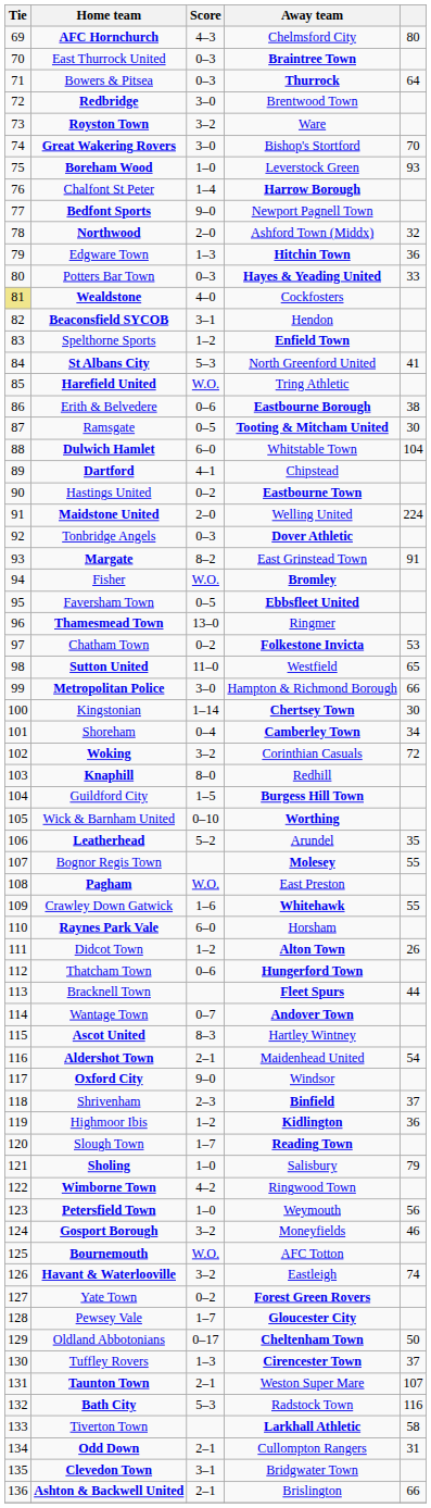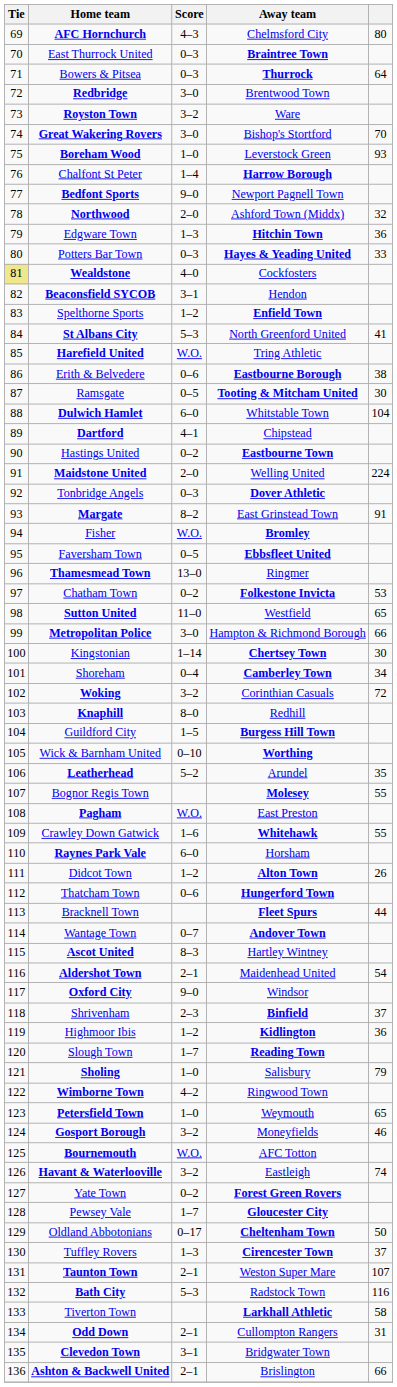 <table class="wikitable" style="text-align: center; font-size:85%">
 <tr>
 <th>Tie</th>
 <th>Home team</th>
 <th>Score</th>
 <th>Away team</th>
 <th></th>
 </tr>
 <tr>
 <td>69</td>
 <td><strong><a href='#'>AFC Hornchurch</a></strong></td>
 <td>4–3</td>
 <td><a href='#'>Chelmsford City</a></td>
 <td>80</td>
 </tr>
 <tr>
 <td>70</td>
 <td><a href='#'>East Thurrock United</a></td>
 <td>0–3</td>
 <td><strong><a href='#'>Braintree Town</a></strong></td>
 <td></td>
 </tr>
 <tr>
 <td>71</td>
 <td><a href='#'>Bowers & Pitsea</a></td>
 <td>0–3</td>
 <td><strong><a href='#'>Thurrock</a></strong></td>
 <td>64</td>
 </tr>
 <tr>
 <td>72</td>
 <td><strong><a href='#'>Redbridge</a></strong></td>
 <td>3–0</td>
 <td><a href='#'>Brentwood Town</a></td>
 <td></td>
 </tr>
 <tr>
 <td>73</td>
 <td><strong><a href='#'>Royston Town</a></strong></td>
 <td>3–2 </td>
 <td><a href='#'>Ware</a></td>
 <td></td>
 </tr>
 <tr>
 <td>74</td>
 <td><strong><a href='#'>Great Wakering Rovers</a></strong></td>
 <td>3–0</td>
 <td><a href='#'>Bishop's Stortford</a></td>
 <td>70</td>
 </tr>
 <tr>
 <td>75</td>
 <td><strong><a href='#'>Boreham Wood</a></strong></td>
 <td>1–0</td>
 <td><a href='#'>Leverstock Green</a></td>
 <td>93</td>
 </tr>
 <tr>
 <td>76</td>
 <td><a href='#'>Chalfont St Peter</a></td>
 <td>1–4</td>
 <td><strong><a href='#'>Harrow Borough</a></strong></td>
 <td></td>
 </tr>
 <tr>
 <td>77</td>
 <td><strong><a href='#'>Bedfont Sports</a></strong></td>
 <td>9–0</td>
 <td><a href='#'>Newport Pagnell Town</a></td>
 <td></td>
 </tr>
 <tr>
 <td>78</td>
 <td><strong><a href='#'>Northwood</a></strong></td>
 <td>2–0</td>
 <td><a href='#'>Ashford Town (Middx)</a></td>
 <td>32</td>
 </tr>
 <tr>
 <td>79</td>
 <td><a href='#'>Edgware Town</a></td>
 <td>1–3 </td>
 <td><strong><a href='#'>Hitchin Town</a></strong></td>
 <td>36</td>
 </tr>
 <tr>
 <td>80</td>
 <td><a href='#'>Potters Bar Town</a></td>
 <td>0–3</td>
 <td><strong><a href='#'>Hayes & Yeading United</a></strong></td>
 <td>33</td>
 </tr>
 <tr>
 <td style="background: khaki;">81</td>
 <td><strong><a href='#'>Wealdstone</a></strong></td>
 <td>4–0</td>
 <td><a href='#'>Cockfosters</a></td>
 <td></td>
 </tr>
 <tr>
 <td>82</td>
 <td><strong><a href='#'>Beaconsfield SYCOB</a></strong></td>
 <td>3–1</td>
 <td><a href='#'>Hendon</a></td>
 <td></td>
 </tr>
 <tr>
 <td>83</td>
 <td><a href='#'>Spelthorne Sports</a></td>
 <td>1–2 </td>
 <td><strong><a href='#'>Enfield Town</a></strong></td>
 <td></td>
 </tr>
 <tr>
 <td>84</td>
 <td><strong><a href='#'>St Albans City</a></strong></td>
 <td>5–3</td>
 <td><a href='#'>North Greenford United</a></td>
 <td>41</td>
 </tr>
 <tr>
 <td>85</td>
 <td><strong><a href='#'>Harefield United</a></strong></td>
 <td><a href='#'>W.O.</a></td>
 <td><a href='#'>Tring Athletic</a></td>
 <td></td>
 </tr>
 <tr>
 <td>86</td>
 <td><a href='#'>Erith & Belvedere</a></td>
 <td>0–6</td>
 <td><strong><a href='#'>Eastbourne Borough</a></strong></td>
 <td>38</td>
 </tr>
 <tr>
 <td>87</td>
 <td><a href='#'>Ramsgate</a></td>
 <td>0–5</td>
 <td><strong><a href='#'>Tooting & Mitcham United</a></strong></td>
 <td>30</td>
 </tr>
 <tr>
 <td>88</td>
 <td><strong><a href='#'>Dulwich Hamlet</a></strong></td>
 <td>6–0</td>
 <td><a href='#'>Whitstable Town</a></td>
 <td>104</td>
 </tr>
 <tr>
 <td>89</td>
 <td><strong><a href='#'>Dartford</a></strong></td>
 <td>4–1</td>
 <td><a href='#'>Chipstead</a></td>
 <td></td>
 </tr>
 <tr>
 <td>90</td>
 <td><a href='#'>Hastings United</a></td>
 <td>0–2</td>
 <td><strong><a href='#'>Eastbourne Town</a></strong></td>
 <td></td>
 </tr>
 <tr>
 <td>91</td>
 <td><strong><a href='#'>Maidstone United</a></strong></td>
 <td>2–0</td>
 <td><a href='#'>Welling United</a></td>
 <td>224</td>
 </tr>
 <tr>
 <td>92</td>
 <td><a href='#'>Tonbridge Angels</a></td>
 <td>0–3</td>
 <td><strong><a href='#'>Dover Athletic</a></strong></td>
 <td></td>
 </tr>
 <tr>
 <td>93</td>
 <td><strong><a href='#'>Margate</a></strong></td>
 <td>8–2</td>
 <td><a href='#'>East Grinstead Town</a></td>
 <td>91</td>
 </tr>
 <tr>
 <td>94</td>
 <td><a href='#'>Fisher</a></td>
 <td><a href='#'>W.O.</a></td>
 <td><strong><a href='#'>Bromley</a></strong></td>
 <td></td>
 </tr>
 <tr>
 <td>95</td>
 <td><a href='#'>Faversham Town</a></td>
 <td>0–5</td>
 <td><strong><a href='#'>Ebbsfleet United</a></strong></td>
 <td></td>
 </tr>
 <tr>
 <td>96</td>
 <td><strong><a href='#'>Thamesmead Town</a></strong></td>
 <td>13–0</td>
 <td><a href='#'>Ringmer</a></td>
 <td></td>
 </tr>
 <tr>
 <td>97</td>
 <td><a href='#'>Chatham Town</a></td>
 <td>0–2</td>
 <td><strong><a href='#'>Folkestone Invicta</a></strong></td>
 <td>53</td>
 </tr>
 <tr>
 <td>98</td>
 <td><strong><a href='#'>Sutton United</a></strong></td>
 <td>11–0</td>
 <td><a href='#'>Westfield</a></td>
 <td>65</td>
 </tr>
 <tr>
 <td>99</td>
 <td><strong><a href='#'>Metropolitan Police</a></strong></td>
 <td>3–0</td>
 <td><a href='#'>Hampton & Richmond Borough</a></td>
 <td>66</td>
 </tr>
 <tr>
 <td>100</td>
 <td><a href='#'>Kingstonian</a></td>
 <td>1–14</td>
 <td><strong><a href='#'>Chertsey Town</a></strong></td>
 <td>30</td>
 </tr>
 <tr>
 <td>101</td>
 <td><a href='#'>Shoreham</a></td>
 <td>0–4</td>
 <td><strong><a href='#'>Camberley Town</a></strong></td>
 <td>34</td>
 </tr>
 <tr>
 <td>102</td>
 <td><strong><a href='#'>Woking</a></strong></td>
 <td>3–2</td>
 <td><a href='#'>Corinthian Casuals</a></td>
 <td>72</td>
 </tr>
 <tr>
 <td>103</td>
 <td><strong><a href='#'>Knaphill</a></strong></td>
 <td>8–0</td>
 <td><a href='#'>Redhill</a></td>
 <td></td>
 </tr>
 <tr>
 <td>104</td>
 <td><a href='#'>Guildford City</a></td>
 <td>1–5</td>
 <td><strong><a href='#'>Burgess Hill Town</a></strong></td>
 <td></td>
 </tr>
 <tr>
 <td>105</td>
 <td><a href='#'>Wick & Barnham United</a></td>
 <td>0–10</td>
 <td><strong><a href='#'>Worthing</a></strong></td>
 <td></td>
 </tr>
 <tr>
 <td>106</td>
 <td><strong><a href='#'>Leatherhead</a></strong></td>
 <td>5–2</td>
 <td><a href='#'>Arundel</a></td>
 <td>35</td>
 </tr>
 <tr>
 <td>107</td>
 <td><a href='#'>Bognor Regis Town</a></td>
 <td></td>
 <td><strong><a href='#'>Molesey</a></strong></td>
 <td>55</td>
 </tr>
 <tr>
 <td>108</td>
 <td><strong><a href='#'>Pagham</a></strong></td>
 <td><a href='#'>W.O.</a></td>
 <td><a href='#'>East Preston</a></td>
 <td></td>
 </tr>
 <tr>
 <td>109</td>
 <td><a href='#'>Crawley Down Gatwick</a></td>
 <td>1–6</td>
 <td><strong><a href='#'>Whitehawk</a></strong></td>
 <td>55</td>
 </tr>
 <tr>
 <td>110</td>
 <td><strong><a href='#'>Raynes Park Vale</a></strong></td>
 <td>6–0</td>
 <td><a href='#'>Horsham</a></td>
 <td></td>
 </tr>
 <tr>
 <td>111</td>
 <td><a href='#'>Didcot Town</a></td>
 <td>1–2</td>
 <td><strong><a href='#'>Alton Town</a></strong></td>
 <td>26</td>
 </tr>
 <tr>
 <td>112</td>
 <td><a href='#'>Thatcham Town</a></td>
 <td>0–6</td>
 <td><strong><a href='#'>Hungerford Town</a></strong></td>
 <td></td>
 </tr>
 <tr>
 <td>113</td>
 <td><a href='#'>Bracknell Town</a></td>
 <td></td>
 <td><strong><a href='#'>Fleet Spurs</a></strong></td>
 <td>44</td>
 </tr>
 <tr>
 <td>114</td>
 <td><a href='#'>Wantage Town</a></td>
 <td>0–7</td>
 <td><strong><a href='#'>Andover Town</a></strong></td>
 <td></td>
 </tr>
 <tr>
 <td>115</td>
 <td><strong><a href='#'>Ascot United</a></strong></td>
 <td>8–3</td>
 <td><a href='#'>Hartley Wintney</a></td>
 <td></td>
 </tr>
 <tr>
 <td>116</td>
 <td><strong><a href='#'>Aldershot Town</a></strong></td>
 <td>2–1</td>
 <td><a href='#'>Maidenhead United</a></td>
 <td>54</td>
 </tr>
 <tr>
 <td>117</td>
 <td><strong><a href='#'>Oxford City</a></strong></td>
 <td>9–0</td>
 <td><a href='#'>Windsor</a></td>
 <td></td>
 </tr>
 <tr>
 <td>118</td>
 <td><a href='#'>Shrivenham</a></td>
 <td>2–3 </td>
 <td><strong><a href='#'>Binfield</a></strong></td>
 <td>37</td>
 </tr>
 <tr>
 <td>119</td>
 <td><a href='#'>Highmoor Ibis</a></td>
 <td>1–2</td>
 <td><strong><a href='#'>Kidlington</a></strong></td>
 <td>36</td>
 </tr>
 <tr>
 <td>120</td>
 <td><a href='#'>Slough Town</a></td>
 <td>1–7</td>
 <td><strong><a href='#'>Reading Town</a></strong></td>
 <td></td>
 </tr>
 <tr>
 <td>121</td>
 <td><strong><a href='#'>Sholing</a></strong></td>
 <td>1–0</td>
 <td><a href='#'>Salisbury</a></td>
 <td>79</td>
 </tr>
 <tr>
 <td>122</td>
 <td><strong><a href='#'>Wimborne Town</a></strong></td>
 <td>4–2 </td>
 <td><a href='#'>Ringwood Town</a></td>
 <td></td>
 </tr>
 <tr>
 <td>123</td>
 <td><strong><a href='#'>Petersfield Town</a></strong></td>
 <td>1–0</td>
 <td><a href='#'>Weymouth</a></td>
-<td>56</td>
+<td>65</td>
 </tr>
 <tr>
 <td>124</td>
 <td><strong><a href='#'>Gosport Borough</a></strong></td>
 <td>3–2</td>
 <td><a href='#'>Moneyfields</a></td>
 <td>46</td>
 </tr>
 <tr>
 <td>125</td>
 <td><strong><a href='#'>Bournemouth</a></strong></td>
 <td><a href='#'>W.O.</a></td>
 <td><a href='#'>AFC Totton</a></td>
 <td></td>
 </tr>
 <tr>
 <td>126</td>
 <td><strong><a href='#'>Havant & Waterlooville</a></strong></td>
 <td>3–2</td>
 <td><a href='#'>Eastleigh</a></td>
 <td>74</td>
 </tr>
 <tr>
 <td>127</td>
 <td><a href='#'>Yate Town</a></td>
 <td>0–2</td>
 <td><strong><a href='#'>Forest Green Rovers</a></strong></td>
 <td></td>
 </tr>
 <tr>
 <td>128</td>
 <td><a href='#'>Pewsey Vale</a></td>
 <td>1–7</td>
 <td><strong><a href='#'>Gloucester City</a></strong></td>
 <td></td>
 </tr>
 <tr>
 <td>129</td>
 <td><a href='#'>Oldland Abbotonians</a></td>
 <td>0–17</td>
 <td><strong><a href='#'>Cheltenham Town</a></strong></td>
 <td>50</td>
 </tr>
 <tr>
 <td>130</td>
 <td><a href='#'>Tuffley Rovers</a></td>
 <td>1–3</td>
 <td><strong><a href='#'>Cirencester Town</a></strong></td>
 <td>37</td>
 </tr>
 <tr>
 <td>131</td>
 <td><strong><a href='#'>Taunton Town</a></strong></td>
 <td>2–1</td>
 <td><a href='#'>Weston Super Mare</a></td>
 <td>107</td>
 </tr>
 <tr>
 <td>132</td>
 <td><strong><a href='#'>Bath City</a></strong></td>
 <td>5–3</td>
 <td><a href='#'>Radstock Town</a></td>
 <td>116</td>
 </tr>
 <tr>
 <td>133</td>
 <td><a href='#'>Tiverton Town</a></td>
 <td></td>
 <td><strong><a href='#'>Larkhall Athletic</a></strong></td>
 <td>58</td>
 </tr>
 <tr>
 <td>134</td>
 <td><strong><a href='#'>Odd Down</a></strong></td>
 <td>2–1</td>
 <td><a href='#'>Cullompton Rangers</a></td>
 <td>31</td>
 </tr>
 <tr>
 <td>135</td>
 <td><strong><a href='#'>Clevedon Town</a></strong></td>
 <td>3–1</td>
 <td><a href='#'>Bridgwater Town</a></td>
 <td></td>
 </tr>
 <tr |>
 <td>136</td>
 <td><strong><a href='#'>Ashton & Backwell United</a></strong></td>
 <td>2–1</td>
 <td><a href='#'>Brislington</a></td>
 <td>66</td>
 </tr>
 <tr>
 </tr>
 </table>
